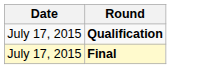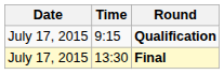 <table class="wikitable">
 <tr>
 <th>Date</th>
+<th>Time</th>
 <th>Round</th>
 </tr>
 <tr>
 <td>July 17, 2015</td>
+<td>9:15</td>
 <td><strong>Qualification</strong></td>
 </tr>
 <tr style=background:lemonchiffon>
 <td>July 17, 2015</td>
+<td>13:30</td>
 <td><strong>Final</strong></td>
 </tr>
 </table>
